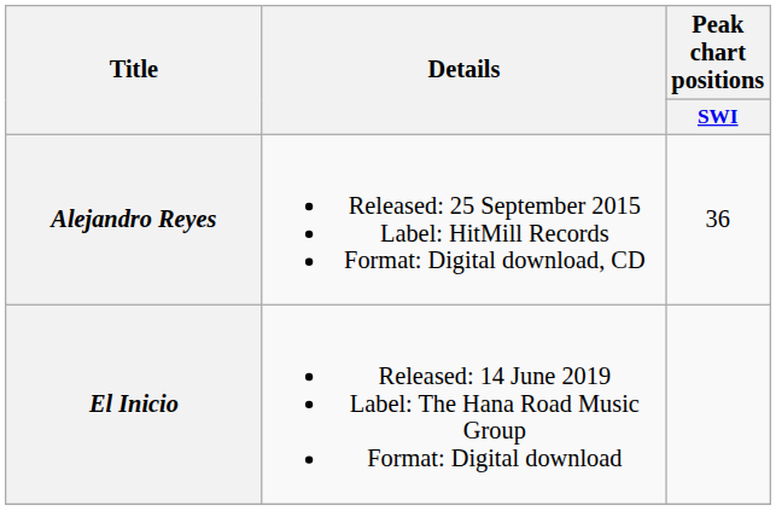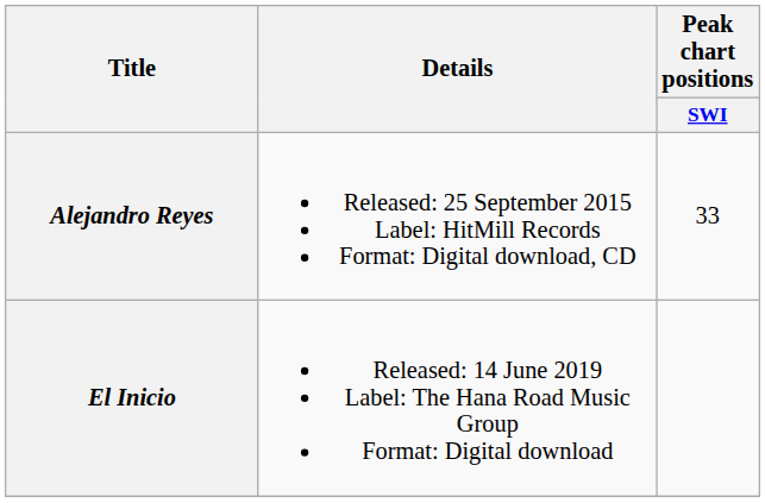 <table class="wikitable plainrowheaders" style="text-align:center;">
 <tr>
 <th scope="col" rowspan="2" style="width:10em;">Title</th>
 <th scope="col" rowspan="2" style="width:16em;">Details</th>
 <th scope="col" colspan="1">Peak chart positions</th>
 </tr>
 <tr>
 <th scope="col" style="width:3em;font-size:85%;"><a href='#'>SWI</a><br></th>
 </tr>
 <tr>
 <th scope="row"><em>Alejandro Reyes</em></th>
 <td><br><ul><li>Released: 25 September 2015</li><li>Label: HitMill Records</li><li>Format: Digital download, CD</li></ul></td>
-<td>36</td>
+<td>33</td>
 </tr>
 <tr>
 <th scope="row"><em>El Inicio</em></th>
 <td><br><ul><li>Released: 14 June 2019</li><li>Label: The Hana Road Music Group</li><li>Format: Digital download</li></ul></td>
 <td></td>
 </tr>
 <tr>
 </tr>
 </table>
